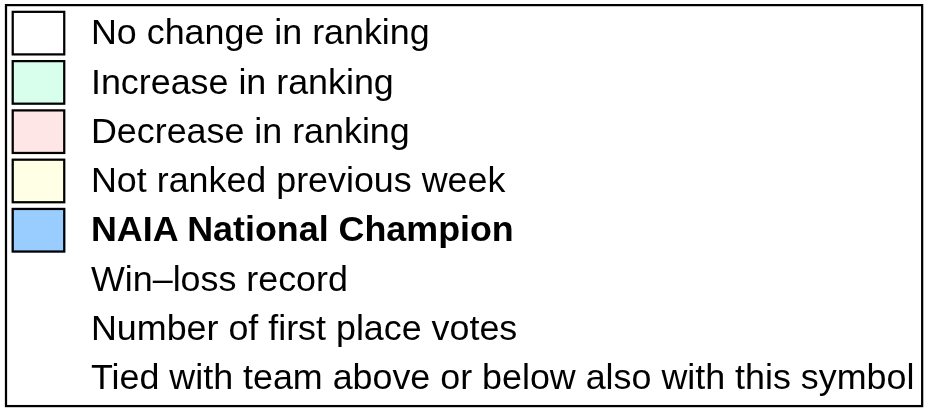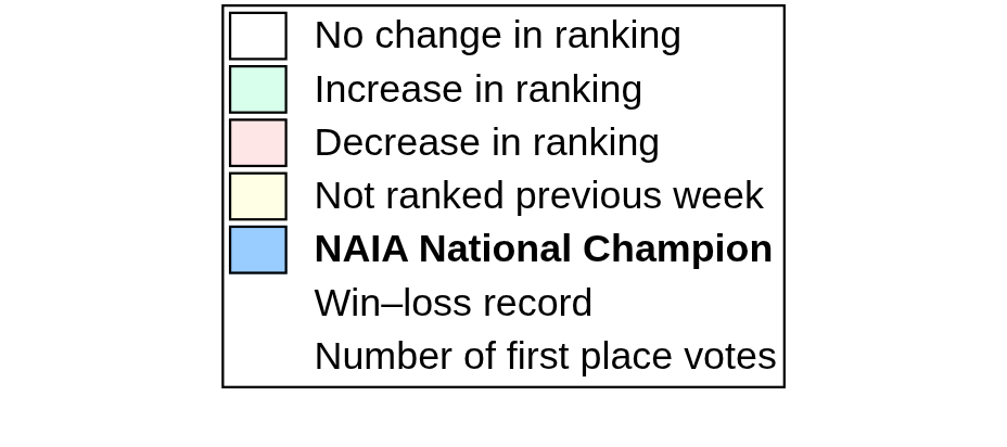 <table style="border:1px solid black;"  align=center>
 <tr>
 <td style="background:#ffffff; width:20px; border:1px solid black;"></td>
 <td> </td>
 <td>No change in ranking</td>
 </tr>
 <tr>
 <td style="background:#D8FFEB; width:20px; border:1px solid black;"></td>
 <td> </td>
 <td>Increase in ranking</td>
 </tr>
 <tr>
 <td style="background:#FFE6E6; width:20px; border:1px solid black;"></td>
 <td> </td>
 <td>Decrease in ranking</td>
 </tr>
 <tr>
 <td style="background:#FFFFE6; width:20px; border:1px solid black;"></td>
 <td> </td>
 <td>Not ranked previous week</td>
 </tr>
 <tr>
 <td style="background:#9cf; width:20px; border:1px solid black;"></td>
 <td> </td>
 <td><strong>NAIA National Champion</strong></td>
 </tr>
 <tr>
 <td></td>
 <td> </td>
 <td>Win–loss record</td>
 </tr>
 <tr>
 <td></td>
 <td> </td>
 <td>Number of first place votes</td>
 </tr>
-<tr>
-<td></td>
-<td> </td>
-<td>Tied with team above or below also with this symbol</td>
-</tr>
 </table>
